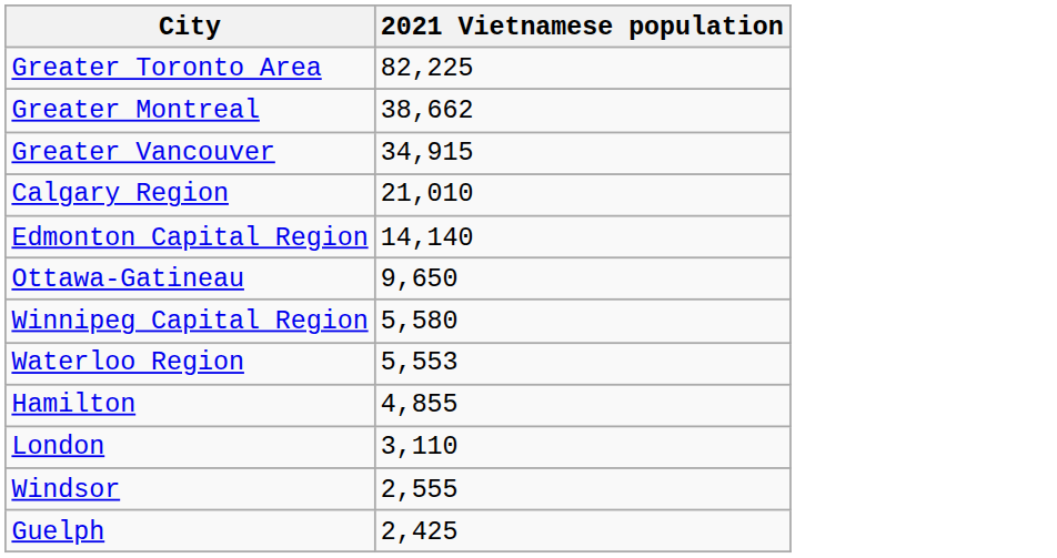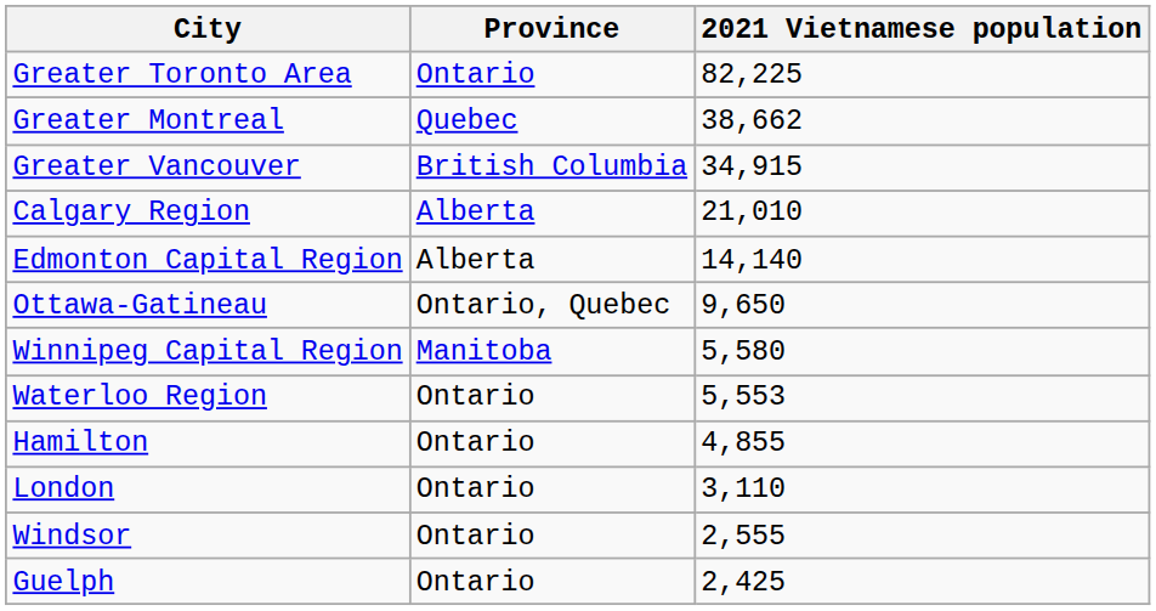 <table class="wikitable">
 <tr>
 <th>City</th>
+<th>Province</th>
 <th>2021 Vietnamese population<br></th>
 </tr>
 <tr>
 <td><a href='#'>Greater Toronto Area</a></td>
+<td><a href='#'>Ontario</a></td>
 <td>82,225</td>
 </tr>
 <tr>
 <td><a href='#'>Greater Montreal</a></td>
+<td><a href='#'>Quebec</a></td>
 <td>38,662</td>
 </tr>
 <tr>
 <td><a href='#'>Greater Vancouver</a></td>
+<td><a href='#'>British Columbia</a></td>
 <td>34,915</td>
 </tr>
 <tr>
 <td><a href='#'>Calgary Region</a></td>
+<td><a href='#'>Alberta</a></td>
 <td>21,010</td>
 </tr>
 <tr>
 <td><a href='#'>Edmonton Capital Region</a></td>
+<td>Alberta</td>
 <td>14,140</td>
 </tr>
 <tr>
 <td><a href='#'>Ottawa-Gatineau</a></td>
+<td>Ontario, Quebec</td>
 <td>9,650</td>
 </tr>
 <tr>
 <td><a href='#'>Winnipeg Capital Region</a></td>
+<td><a href='#'>Manitoba</a></td>
 <td>5,580</td>
 </tr>
 <tr>
 <td><a href='#'>Waterloo Region</a></td>
+<td>Ontario</td>
 <td>5,553</td>
 </tr>
 <tr>
 <td><a href='#'>Hamilton</a></td>
+<td>Ontario</td>
 <td>4,855</td>
 </tr>
 <tr>
 <td><a href='#'>London</a></td>
+<td>Ontario</td>
 <td>3,110</td>
 </tr>
 <tr>
 <td><a href='#'>Windsor</a></td>
+<td>Ontario</td>
 <td>2,555</td>
 </tr>
 <tr>
 <td><a href='#'>Guelph</a></td>
+<td>Ontario</td>
 <td>2,425</td>
 </tr>
 </table>
